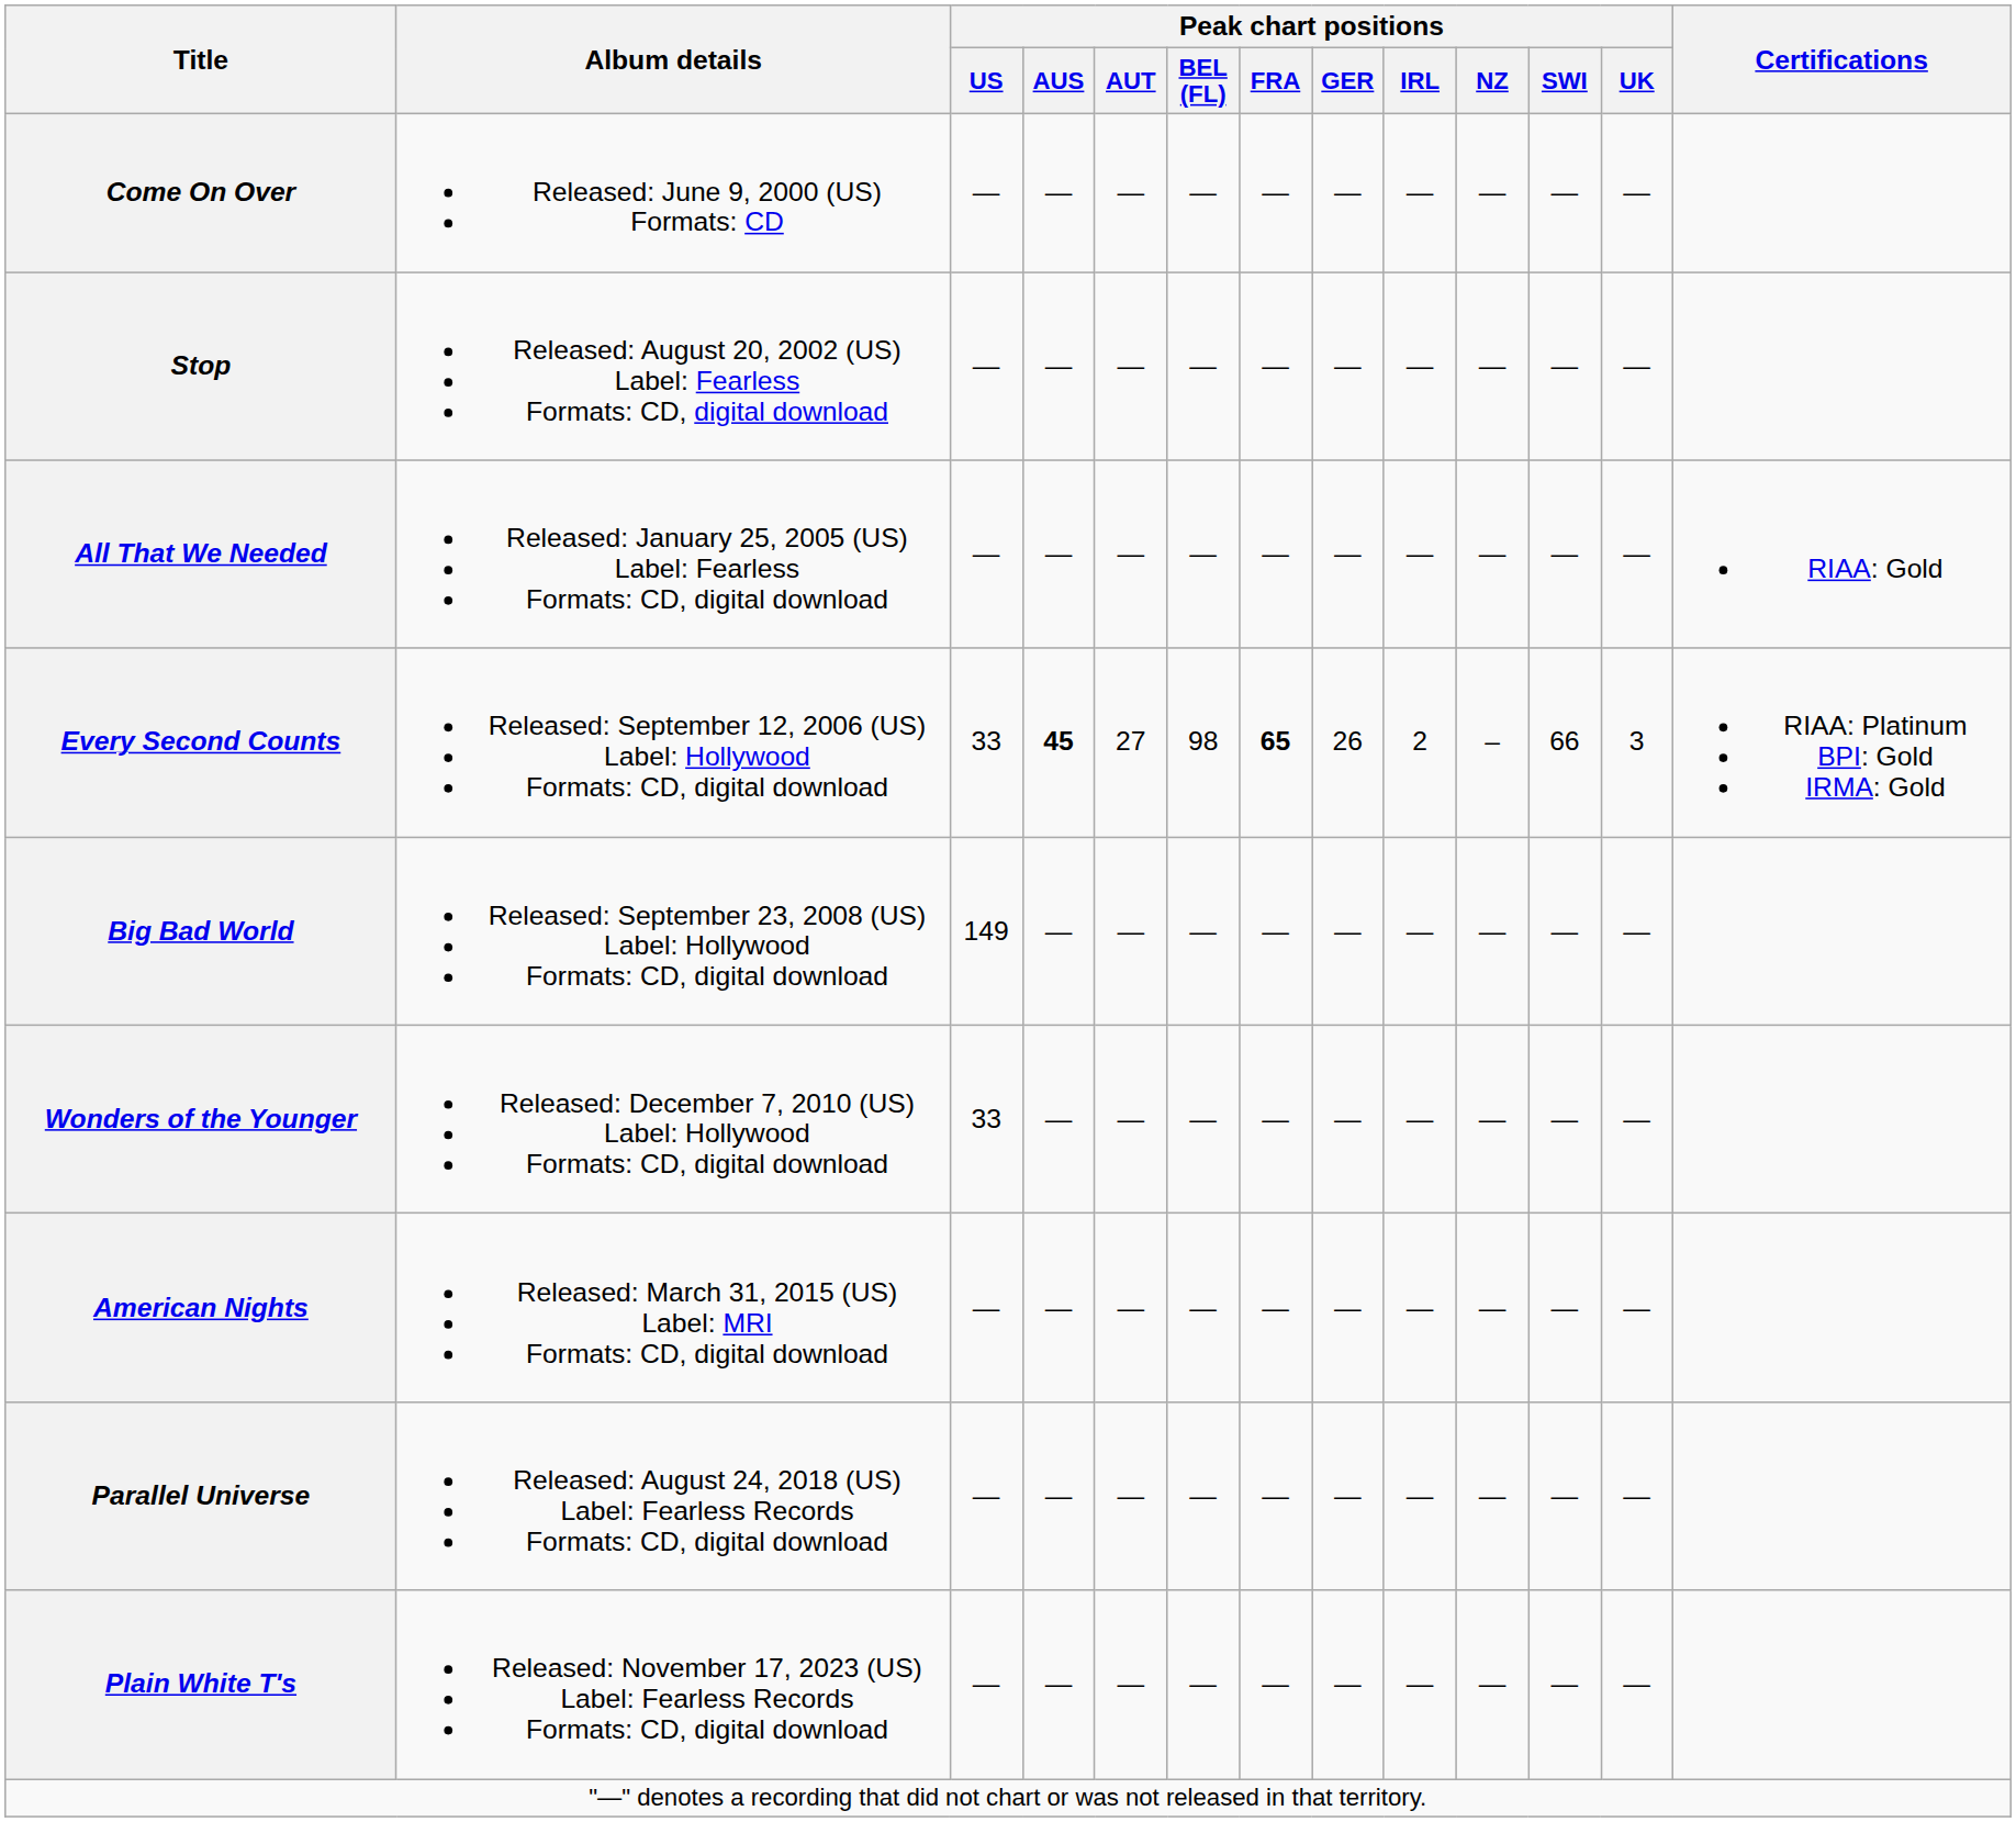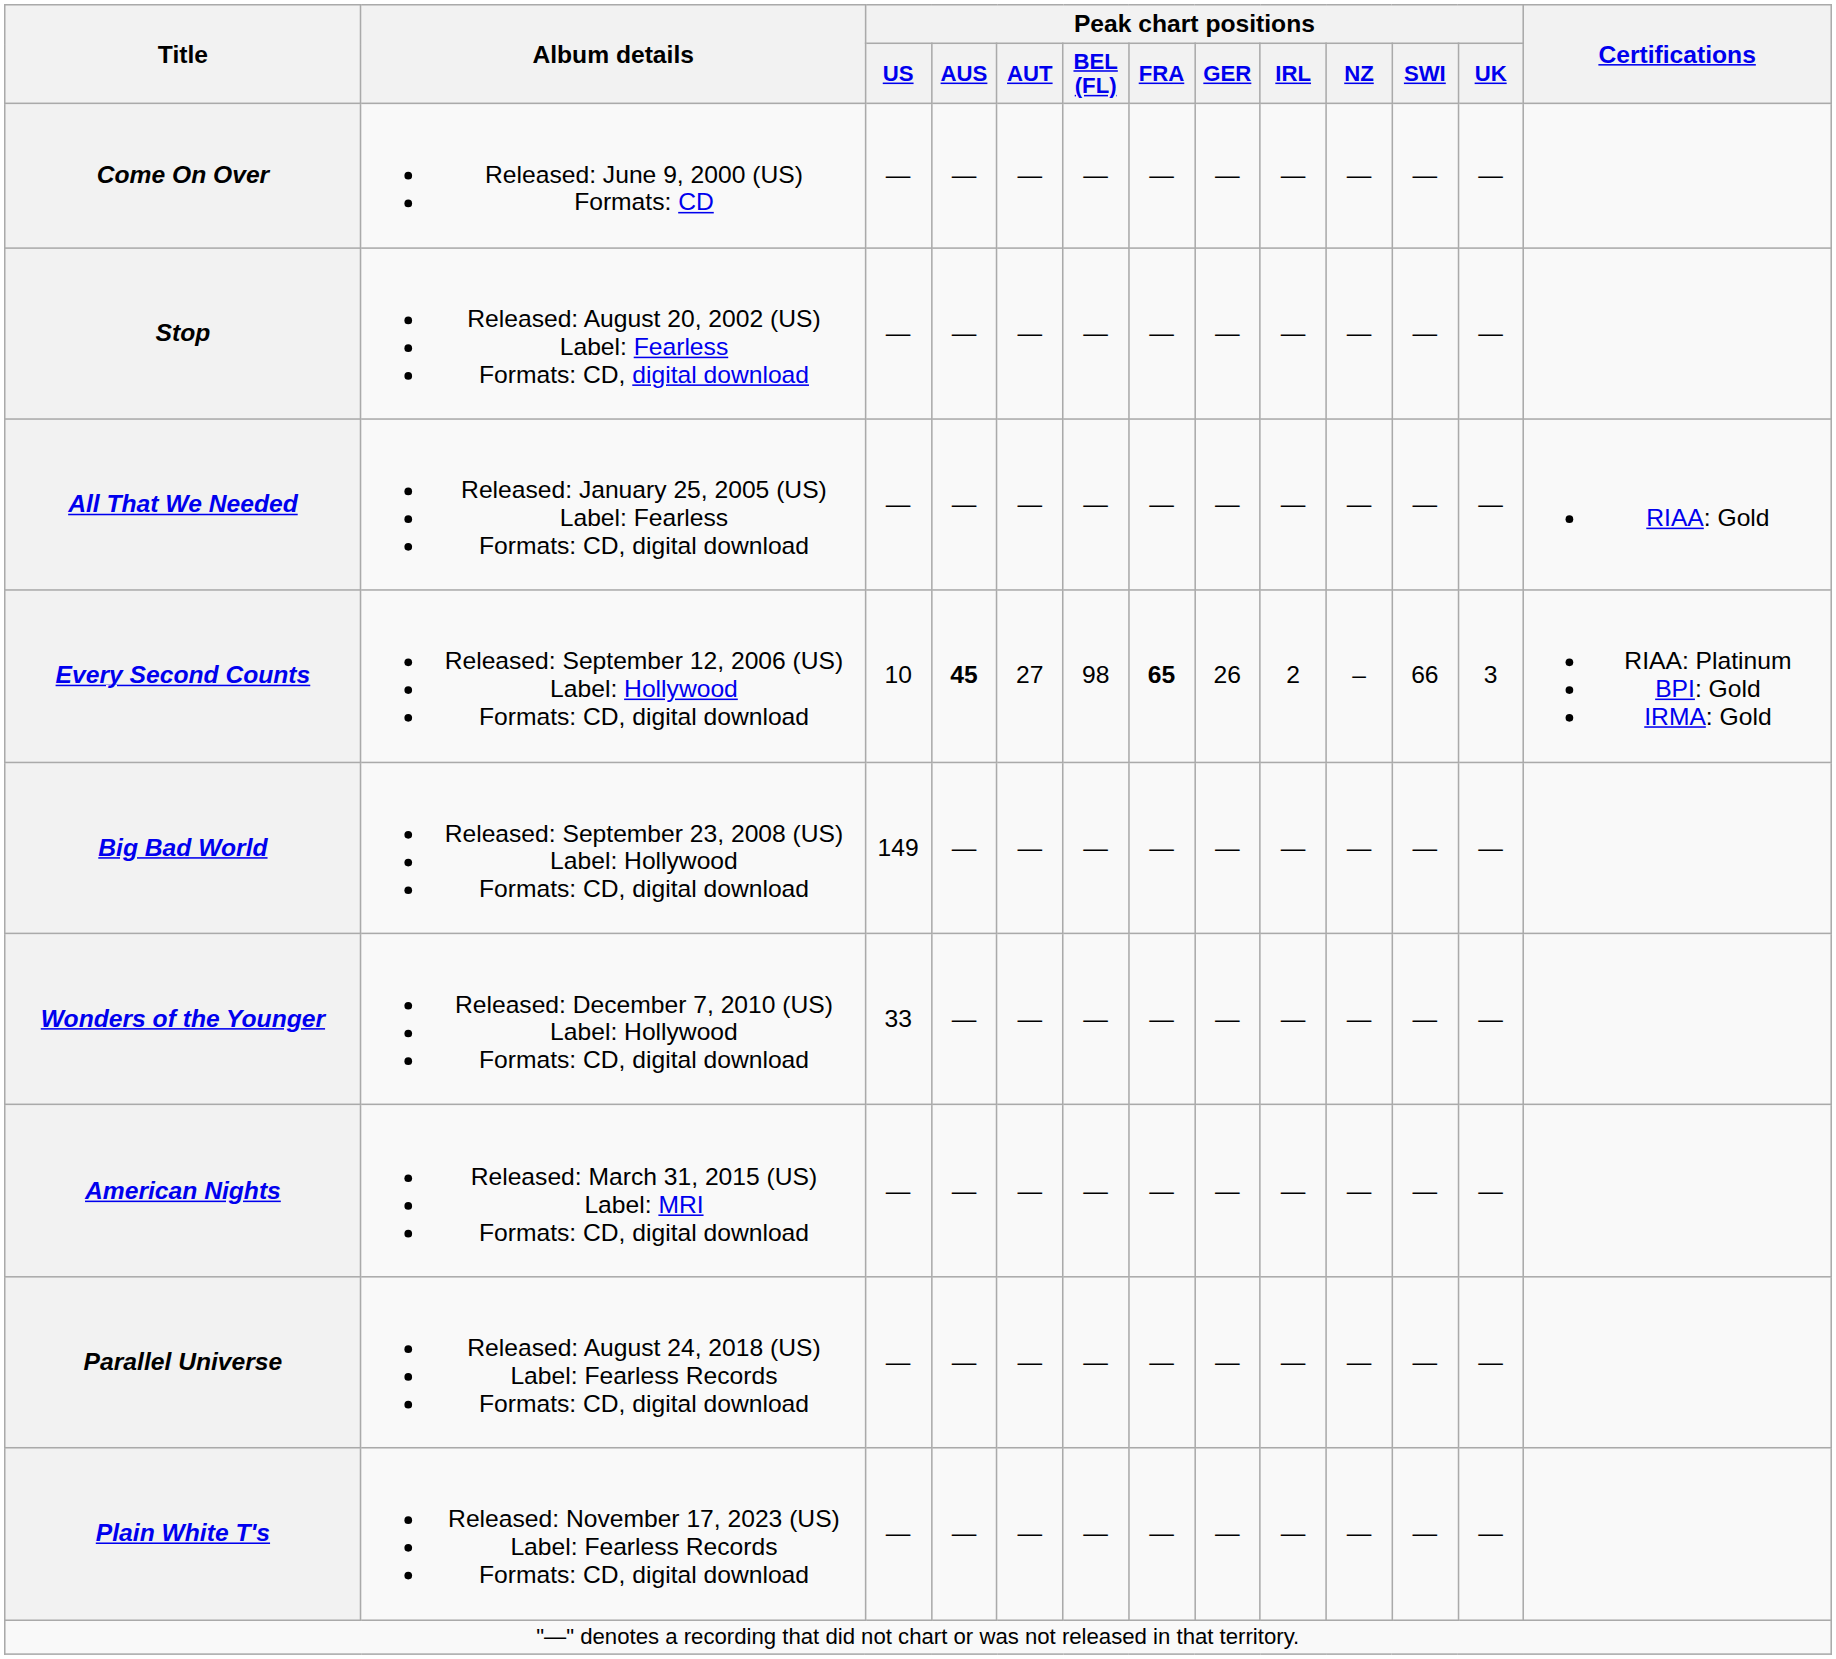 <table class="wikitable plainrowheaders" style="text-align:center;">
 <tr>
 <th scope="col" rowspan="2" style="width:14em;">Title</th>
 <th scope="col" rowspan="2" style="width:20em;">Album details</th>
 <th scope="col" colspan="10">Peak chart positions</th>
 <th scope="col" rowspan="2" style="width:12em;"><a href='#'>Certifications</a></th>
 </tr>
 <tr>
 <th scope="col" style="width:2.5em;font-size:90%;"><a href='#'>US</a><br></th>
 <th scope="col" style="width:2.5em;font-size:90%;"><a href='#'>AUS</a><br></th>
 <th scope="col" style="width:2.5em;font-size:90%;"><a href='#'>AUT</a><br></th>
 <th scope="col" style="width:2.5em;font-size:90%;"><a href='#'>BEL<br>(FL)</a><br></th>
 <th scope="col" style="width:2.5em;font-size:90%;"><a href='#'>FRA</a><br></th>
 <th scope="col" style="width:2.5em;font-size:90%;"><a href='#'>GER</a><br></th>
 <th scope="col" style="width:2.5em;font-size:90%;"><a href='#'>IRL</a><br></th>
 <th scope="col" style="width:2.5em;font-size:90%;"><a href='#'>NZ</a><br></th>
 <th scope="col" style="width:2.5em;font-size:90%;"><a href='#'>SWI</a><br></th>
 <th scope="col" style="width:2.5em;font-size:90%;"><a href='#'>UK</a><br></th>
 </tr>
 <tr>
 <th scope="row"><em>Come On Over</em></th>
 <td><br><ul><li>Released: June 9, 2000 <span>(US)</span></li><li>Formats: <a href='#'>CD</a></li></ul></td>
 <td>—</td>
 <td>—</td>
 <td>—</td>
 <td>—</td>
 <td>—</td>
 <td>—</td>
 <td>—</td>
 <td>—</td>
 <td>—</td>
 <td>—</td>
 <td></td>
 </tr>
 <tr>
 <th scope="row"><em>Stop</em></th>
 <td><br><ul><li>Released: August 20, 2002 <span>(US)</span></li><li>Label: <a href='#'>Fearless</a></li><li>Formats: CD, <a href='#'>digital download</a></li></ul></td>
 <td>—</td>
 <td>—</td>
 <td>—</td>
 <td>—</td>
 <td>—</td>
 <td>—</td>
 <td>—</td>
 <td>—</td>
 <td>—</td>
 <td>—</td>
 <td></td>
 </tr>
 <tr>
 <th scope="row"><em><a href='#'>All That We Needed</a></em></th>
 <td><br><ul><li>Released: January 25, 2005 <span>(US)</span></li><li>Label: Fearless</li><li>Formats: CD, digital download</li></ul></td>
 <td>—</td>
 <td>—</td>
 <td>—</td>
 <td>—</td>
 <td>—</td>
 <td>—</td>
 <td>—</td>
 <td>—</td>
 <td>—</td>
 <td>—</td>
 <td><br><ul><li><a href='#'>RIAA</a>: Gold</li></ul></td>
 </tr>
 <tr>
 <th scope="row"><em><a href='#'>Every Second Counts</a></em></th>
 <td><br><ul><li>Released: September 12, 2006 <span>(US)</span></li><li>Label: <a href='#'>Hollywood</a></li><li>Formats: CD, digital download</li></ul></td>
-<td>33</td>
+<td>10</td>
 <td><strong>45</strong></td>
 <td>27</td>
 <td>98</td>
 <td><strong>65</strong></td>
 <td>26</td>
 <td>2</td>
 <td>–</td>
 <td>66</td>
 <td>3</td>
 <td><br><ul><li>RIAA: Platinum</li><li><a href='#'>BPI</a>: Gold</li><li><a href='#'>IRMA</a>: Gold</li></ul></td>
 </tr>
 <tr>
 <th scope="row"><em><a href='#'>Big Bad World</a></em></th>
 <td><br><ul><li>Released: September 23, 2008 <span>(US)</span></li><li>Label: Hollywood</li><li>Formats: CD, digital download</li></ul></td>
 <td>149</td>
 <td>—</td>
 <td>—</td>
 <td>—</td>
 <td>—</td>
 <td>—</td>
 <td>—</td>
 <td>—</td>
 <td>—</td>
 <td>—</td>
 <td></td>
 </tr>
 <tr>
 <th scope="row"><em><a href='#'>Wonders of the Younger</a></em></th>
 <td><br><ul><li>Released: December 7, 2010 <span>(US)</span></li><li>Label: Hollywood</li><li>Formats: CD, digital download</li></ul></td>
 <td>33</td>
 <td>—</td>
 <td>—</td>
 <td>—</td>
 <td>—</td>
 <td>—</td>
 <td>—</td>
 <td>—</td>
 <td>—</td>
 <td>—</td>
 <td></td>
 </tr>
 <tr>
 <th scope="row"><em><a href='#'>American Nights</a></em></th>
 <td><br><ul><li>Released: March 31, 2015 <span>(US)</span></li><li>Label: <a href='#'>MRI</a></li><li>Formats: CD, digital download</li></ul></td>
 <td>—</td>
 <td>—</td>
 <td>—</td>
 <td>—</td>
 <td>—</td>
 <td>—</td>
 <td>—</td>
 <td>—</td>
 <td>—</td>
 <td>—</td>
 <td></td>
 </tr>
 <tr>
 <th scope="row"><em>Parallel Universe</em></th>
 <td><br><ul><li>Released: August 24, 2018 <span>(US)</span></li><li>Label: Fearless Records</li><li>Formats: CD, digital download</li></ul></td>
 <td>—</td>
 <td>—</td>
 <td>—</td>
 <td>—</td>
 <td>—</td>
 <td>—</td>
 <td>—</td>
 <td>—</td>
 <td>—</td>
 <td>—</td>
 <td></td>
 </tr>
 <tr>
 <th scope="row"><em><a href='#'>Plain White T's</a></em></th>
 <td><br><ul><li>Released: November 17, 2023 <span>(US)</span></li><li>Label: Fearless Records</li><li>Formats: CD, digital download</li></ul></td>
 <td>—</td>
 <td>—</td>
 <td>—</td>
 <td>—</td>
 <td>—</td>
 <td>—</td>
 <td>—</td>
 <td>—</td>
 <td>—</td>
 <td>—</td>
 <td></td>
 </tr>
 <tr>
 <td colspan="15" style="font-size:90%">"—" denotes a recording that did not chart or was not released in that territory.</td>
 </tr>
 </table>
